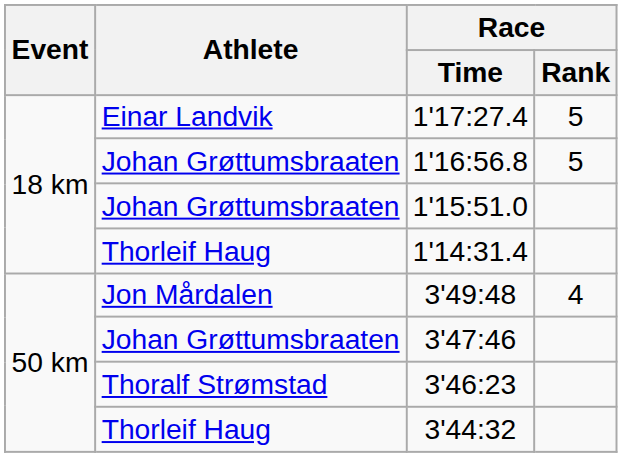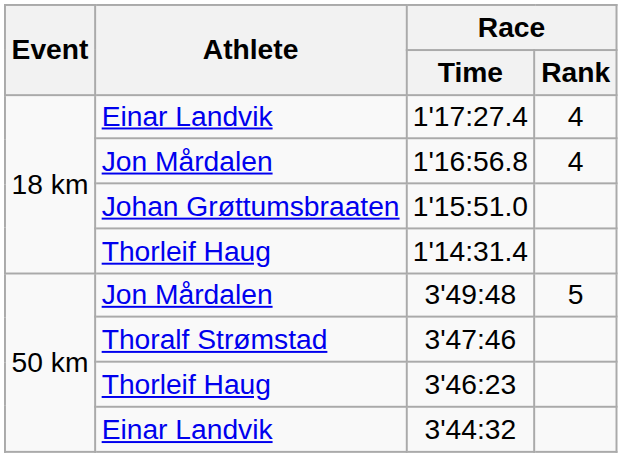 <table class="wikitable" border="1" style="font-size:90%">
 <tr>
 <th rowspan=2>Event</th>
 <th rowspan=2>Athlete</th>
 <th colspan=2>Race</th>
 </tr>
 <tr>
 <th>Time</th>
 <th>Rank</th>
 </tr>
 <tr>
 <td rowspan=4>18 km</td>
 <td><a href='#'>Einar Landvik</a></td>
 <td align=center>1'17:27.4</td>
-<td align=center>5</td>
+<td align=center>4</td>
 </tr>
 <tr>
-<td><a href='#'>Johan Grøttumsbraaten</a></td>
+<td><a href='#'>Jon Mårdalen</a></td>
 <td align=center>1'16:56.8</td>
-<td align=center>5</td>
+<td align=center>4</td>
 </tr>
 <tr>
 <td><a href='#'>Johan Grøttumsbraaten</a></td>
 <td align=center>1'15:51.0</td>
 <td align=center></td>
 </tr>
 <tr>
 <td><a href='#'>Thorleif Haug</a></td>
 <td align=center>1'14:31.4</td>
 <td align=center></td>
 </tr>
 <tr>
 <td rowspan=4>50 km</td>
 <td><a href='#'>Jon Mårdalen</a></td>
 <td align=center>3'49:48</td>
-<td align=center>4</td>
+<td align=center>5</td>
 </tr>
 <tr>
-<td><a href='#'>Johan Grøttumsbraaten</a></td>
+<td><a href='#'>Thoralf Strømstad</a></td>
 <td align=center>3'47:46</td>
 <td align=center></td>
 </tr>
 <tr>
-<td><a href='#'>Thoralf Strømstad</a></td>
+<td><a href='#'>Thorleif Haug</a></td>
 <td align=center>3'46:23</td>
 <td align=center></td>
 </tr>
 <tr>
-<td><a href='#'>Thorleif Haug</a></td>
+<td><a href='#'>Einar Landvik</a></td>
 <td align=center>3'44:32</td>
 <td align=center></td>
 </tr>
 </table>
